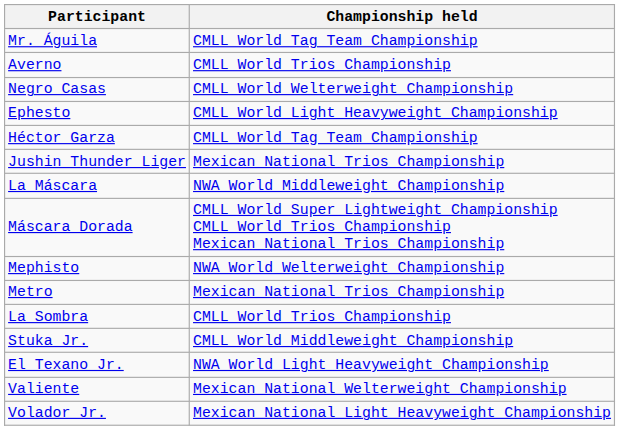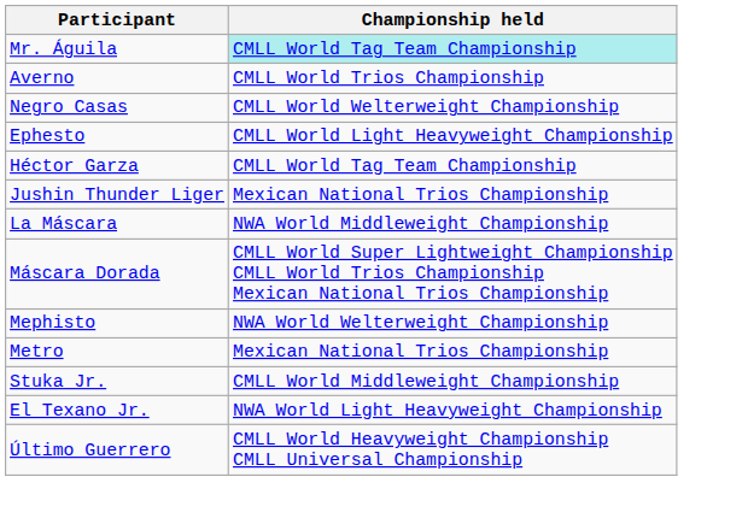 <table class="wikitable sortable">
 <tr>
 <th><strong>Participant</strong></th>
 <th><strong>Championship held</strong></th>
 </tr>
 <tr>
 <td><a href='#'>Mr. Águila</a></td>
-<td><a href='#'>CMLL World Tag Team Championship</a></td>
+<td style="background: paleturquoise;"><a href='#'>CMLL World Tag Team Championship</a></td>
 </tr>
 <tr>
 <td><a href='#'>Averno</a></td>
 <td><a href='#'>CMLL World Trios Championship</a></td>
 </tr>
 <tr>
 <td><a href='#'>Negro Casas</a></td>
 <td><a href='#'>CMLL World Welterweight Championship</a></td>
 </tr>
 <tr>
 <td><a href='#'>Ephesto</a></td>
 <td><a href='#'>CMLL World Light Heavyweight Championship</a></td>
 </tr>
 <tr>
 <td><a href='#'>Héctor Garza</a></td>
 <td><a href='#'>CMLL World Tag Team Championship</a></td>
 </tr>
 <tr>
 <td><a href='#'>Jushin Thunder Liger</a></td>
 <td><a href='#'>Mexican National Trios Championship</a></td>
 </tr>
 <tr>
 <td><a href='#'>La Máscara</a></td>
 <td><a href='#'>NWA World Middleweight Championship</a></td>
 </tr>
 <tr>
 <td><a href='#'>Máscara Dorada</a></td>
 <td><a href='#'>CMLL World Super Lightweight Championship</a><br><a href='#'>CMLL World Trios Championship</a><br><a href='#'>Mexican National Trios Championship</a></td>
 </tr>
 <tr>
 <td><a href='#'>Mephisto</a></td>
 <td><a href='#'>NWA World Welterweight Championship</a></td>
 </tr>
 <tr>
 <td><a href='#'>Metro</a></td>
 <td><a href='#'>Mexican National Trios Championship</a></td>
 </tr>
 <tr>
-<td><a href='#'>La Sombra</a></td>
-<td><a href='#'>CMLL World Trios Championship</a></td>
-</tr>
-<tr>
 <td><a href='#'>Stuka Jr.</a></td>
 <td><a href='#'>CMLL World Middleweight Championship</a></td>
 </tr>
 <tr>
 <td><a href='#'>El Texano Jr.</a></td>
 <td><a href='#'>NWA World Light Heavyweight Championship</a></td>
 </tr>
 <tr>
-<td><a href='#'>Valiente</a></td>
-<td><a href='#'>Mexican National Welterweight Championship</a></td>
-</tr>
-<tr>
-<td><a href='#'>Volador Jr.</a></td>
-<td><a href='#'>Mexican National Light Heavyweight Championship</a></td>
+<td><a href='#'>Último Guerrero</a></td>
+<td><a href='#'>CMLL World Heavyweight Championship</a><br><a href='#'>CMLL Universal Championship</a></td>
 </tr>
 </table>
